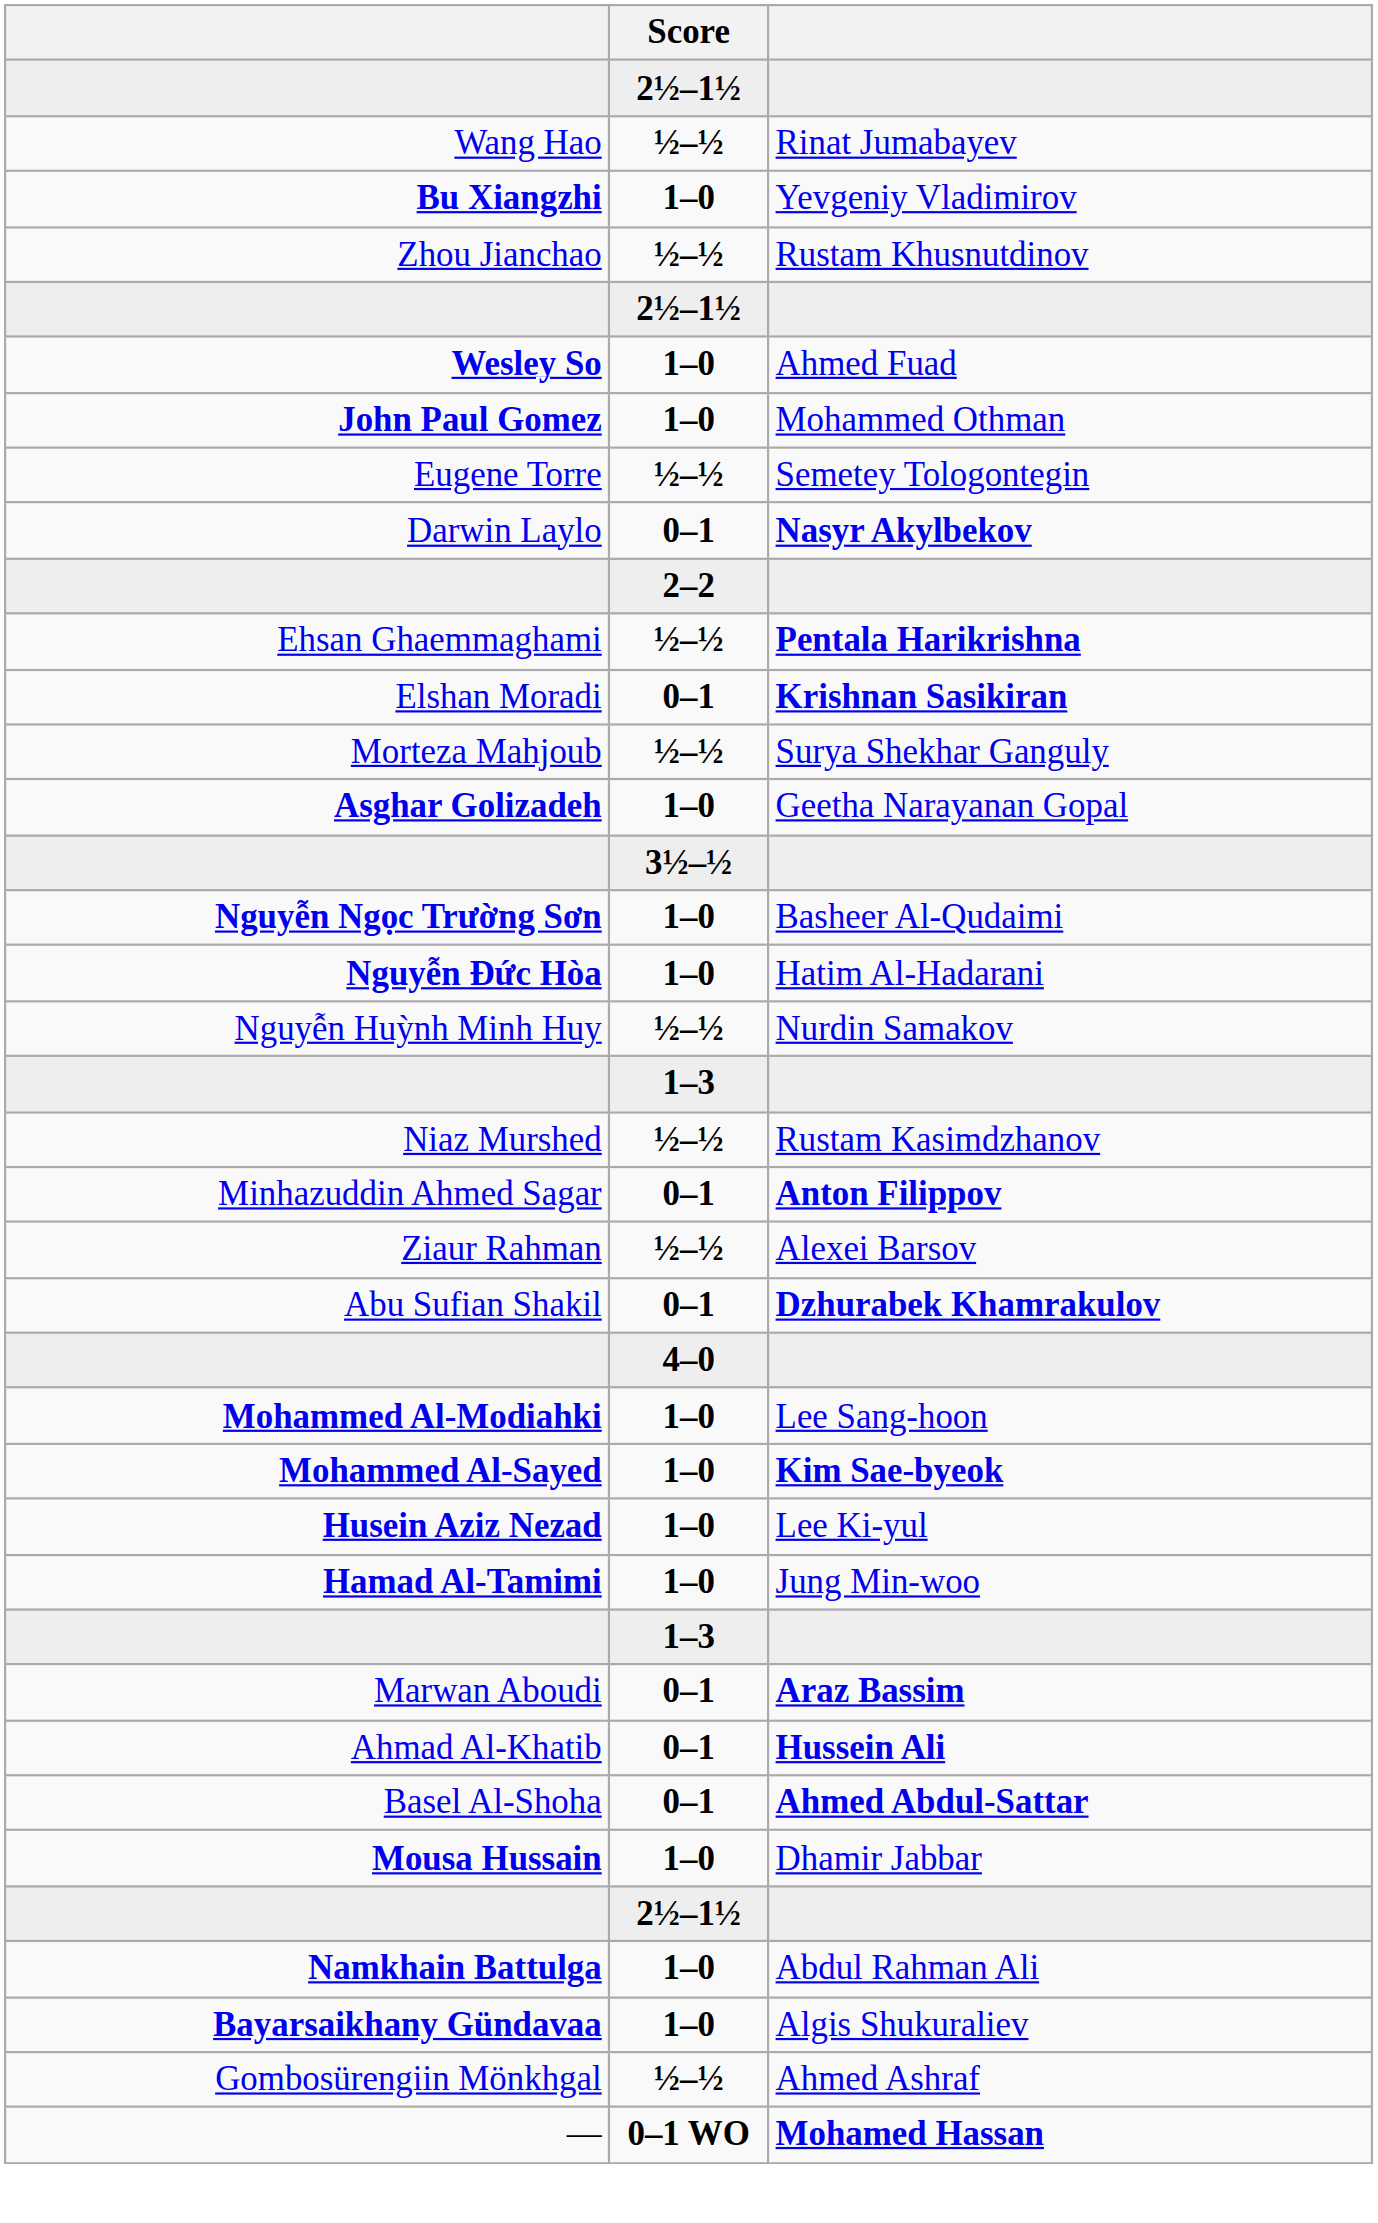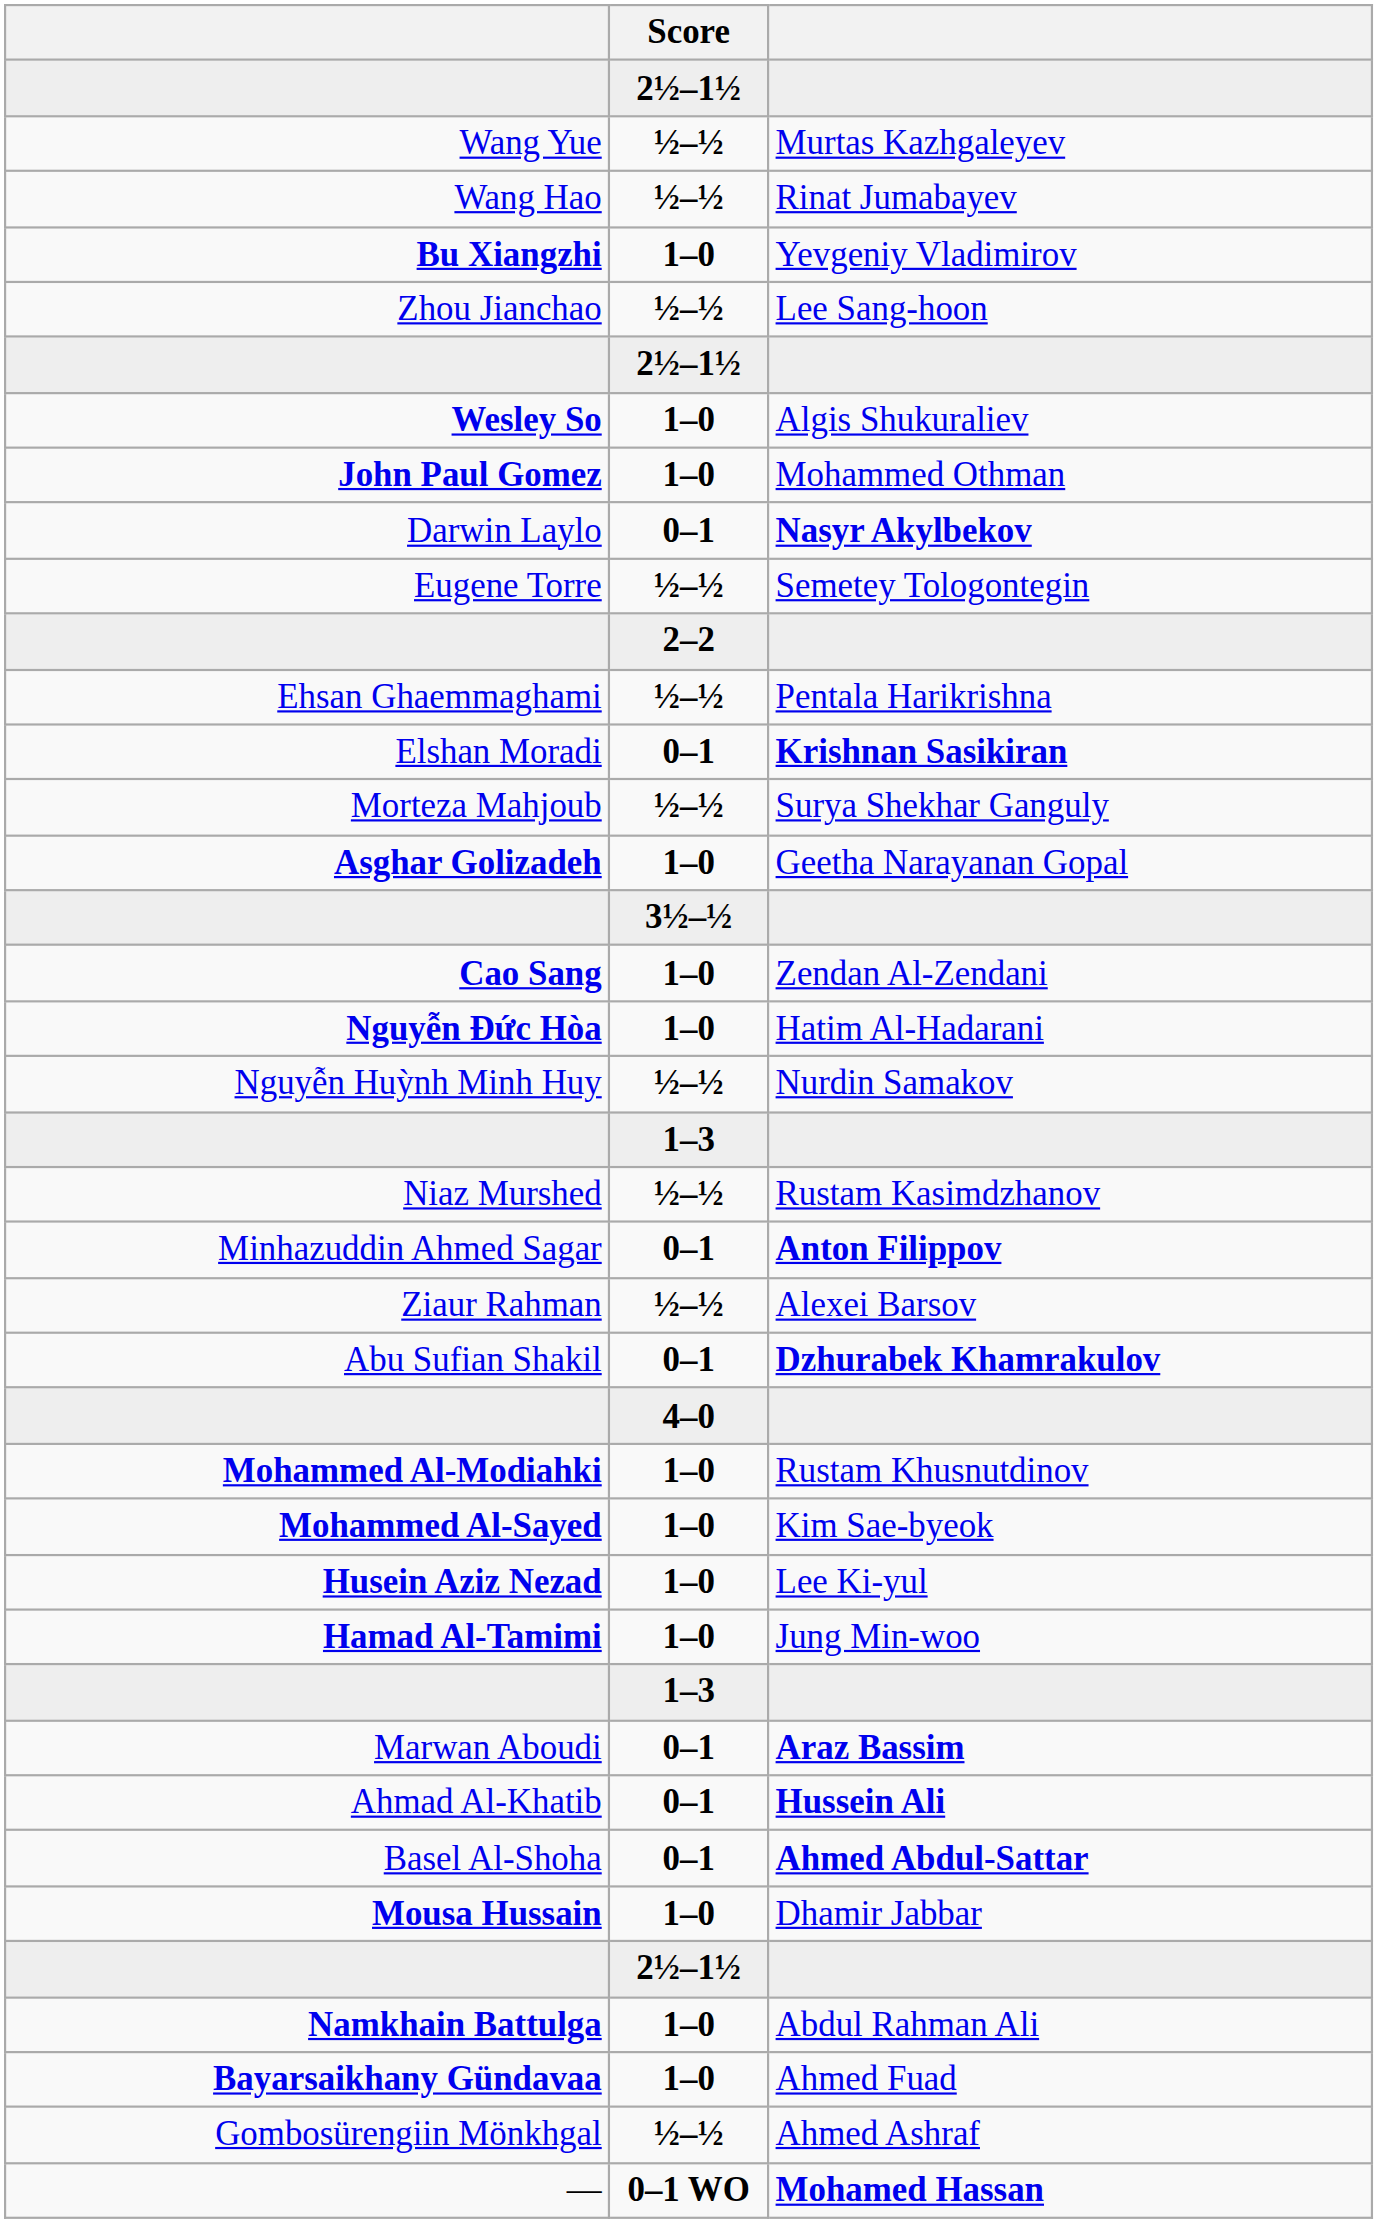 <table class="wikitable" style="text-align: center; ">
 <tr>
 <th align="right" width="270"></th>
 <th width="65">Score</th>
 <th align="left" width="270"></th>
 </tr>
 <tr style="background:#eeeeee;">
 <td align=right><strong></strong></td>
 <td align=center><strong>2½–1½</strong></td>
 <td align=left></td>
+</tr>
+<tr>
+<td align=right><a href='#'>Wang Yue</a></td>
+<td align=center><strong>½–½</strong></td>
+<td align=left><a href='#'>Murtas Kazhgaleyev</a></td>
 </tr>
 <tr>
 <td align=right><a href='#'>Wang Hao</a></td>
 <td align=center><strong>½–½</strong></td>
 <td align=left><a href='#'>Rinat Jumabayev</a></td>
 </tr>
 <tr>
 <td align=right><strong><a href='#'>Bu Xiangzhi</a></strong></td>
 <td align=center><strong>1–0</strong></td>
 <td align=left><a href='#'>Yevgeniy Vladimirov</a></td>
 </tr>
 <tr>
 <td align=right><a href='#'>Zhou Jianchao</a></td>
 <td align=center><strong>½–½</strong></td>
-<td align=left><a href='#'>Rustam Khusnutdinov</a></td>
+<td align=left><a href='#'>Lee Sang-hoon</a></td>
 </tr>
 <tr style="background:#eeeeee;">
 <td align=right><strong></strong></td>
 <td align=center><strong>2½–1½</strong></td>
 <td align=left></td>
 </tr>
 <tr>
 <td align=right><strong><a href='#'>Wesley So</a></strong></td>
 <td align=center><strong>1–0</strong></td>
-<td align=left><a href='#'>Ahmed Fuad</a></td>
+<td align=left><a href='#'>Algis Shukuraliev</a></td>
 </tr>
 <tr>
 <td align=right><strong><a href='#'>John Paul Gomez</a></strong></td>
 <td align=center><strong>1–0</strong></td>
 <td align=left><a href='#'>Mohammed Othman</a></td>
 </tr>
 <tr>
+<td align=right><a href='#'>Darwin Laylo</a></td>
+<td align=center><strong>0–1</strong></td>
+<td align=left><strong><a href='#'>Nasyr Akylbekov</a></strong></td>
+</tr>
+<tr>
 <td align=right><a href='#'>Eugene Torre</a></td>
 <td align=center><strong>½–½</strong></td>
 <td align=left><a href='#'>Semetey Tologontegin</a></td>
-</tr>
-<tr>
-<td align=right><a href='#'>Darwin Laylo</a></td>
-<td align=center><strong>0–1</strong></td>
-<td align=left><strong><a href='#'>Nasyr Akylbekov</a></strong></td>
 </tr>
 <tr style="background:#eeeeee;">
 <td align=right></td>
 <td align=center><strong>2–2</strong></td>
 <td align=left></td>
 </tr>
 <tr>
 <td align=right><a href='#'>Ehsan Ghaemmaghami</a></td>
 <td align=center><strong>½–½</strong></td>
-<td align=left><strong><a href='#'>Pentala Harikrishna</a></strong></td>
+<td align=left><a href='#'>Pentala Harikrishna</a></td>
 </tr>
 <tr>
 <td align=right><a href='#'>Elshan Moradi</a></td>
 <td align=center><strong>0–1</strong></td>
 <td align=left><strong><a href='#'>Krishnan Sasikiran</a></strong></td>
 </tr>
 <tr>
 <td align=right><a href='#'>Morteza Mahjoub</a></td>
 <td align=center><strong>½–½</strong></td>
 <td align=left><a href='#'>Surya Shekhar Ganguly</a></td>
 </tr>
 <tr>
 <td align=right><strong><a href='#'>Asghar Golizadeh</a></strong></td>
 <td align=center><strong>1–0</strong></td>
 <td align=left><a href='#'>Geetha Narayanan Gopal</a></td>
 </tr>
 <tr style="background:#eeeeee;">
 <td align=right><strong></strong></td>
 <td align=center><strong>3½–½</strong></td>
 <td align=left></td>
 </tr>
 <tr>
-<td align=right><strong><a href='#'>Nguyễn Ngọc Trường Sơn</a></strong></td>
+<td align=right><strong><a href='#'>Cao Sang</a></strong></td>
 <td align=center><strong>1–0</strong></td>
-<td align=left><a href='#'>Basheer Al-Qudaimi</a></td>
+<td align=left><a href='#'>Zendan Al-Zendani</a></td>
 </tr>
 <tr>
 <td align=right><strong><a href='#'>Nguyễn Đức Hòa</a></strong></td>
 <td align=center><strong>1–0</strong></td>
 <td align=left><a href='#'>Hatim Al-Hadarani</a></td>
 </tr>
 <tr>
 <td align=right><a href='#'>Nguyễn Huỳnh Minh Huy</a></td>
 <td align=center><strong>½–½</strong></td>
 <td align=left><a href='#'>Nurdin Samakov</a></td>
 </tr>
 <tr style="background:#eeeeee;">
 <td align=right></td>
 <td align=center><strong>1–3</strong></td>
 <td align=left><strong></strong></td>
 </tr>
 <tr>
 <td align=right><a href='#'>Niaz Murshed</a></td>
 <td align=center><strong>½–½</strong></td>
 <td align=left><a href='#'>Rustam Kasimdzhanov</a></td>
 </tr>
 <tr>
 <td align=right><a href='#'>Minhazuddin Ahmed Sagar</a></td>
 <td align=center><strong>0–1</strong></td>
 <td align=left><strong><a href='#'>Anton Filippov</a></strong></td>
 </tr>
 <tr>
 <td align=right><a href='#'>Ziaur Rahman</a></td>
 <td align=center><strong>½–½</strong></td>
 <td align=left><a href='#'>Alexei Barsov</a></td>
 </tr>
 <tr>
 <td align=right><a href='#'>Abu Sufian Shakil</a></td>
 <td align=center><strong>0–1</strong></td>
 <td align=left><strong><a href='#'>Dzhurabek Khamrakulov</a></strong></td>
 </tr>
 <tr style="background:#eeeeee;">
 <td align=right><strong></strong></td>
 <td align=center><strong>4–0</strong></td>
 <td align=left></td>
 </tr>
 <tr>
 <td align=right><strong><a href='#'>Mohammed Al-Modiahki</a></strong></td>
 <td align=center><strong>1–0</strong></td>
-<td align=left><a href='#'>Lee Sang-hoon</a></td>
+<td align=left><a href='#'>Rustam Khusnutdinov</a></td>
 </tr>
 <tr>
 <td align=right><strong><a href='#'>Mohammed Al-Sayed</a></strong></td>
 <td align=center><strong>1–0</strong></td>
-<td align=left><strong><a href='#'>Kim Sae-byeok</a></strong></td>
+<td align=left><a href='#'>Kim Sae-byeok</a></td>
 </tr>
 <tr>
 <td align=right><strong><a href='#'>Husein Aziz Nezad</a></strong></td>
 <td align=center><strong>1–0</strong></td>
 <td align=left><a href='#'>Lee Ki-yul</a></td>
 </tr>
 <tr>
 <td align=right><strong><a href='#'>Hamad Al-Tamimi</a></strong></td>
 <td align=center><strong>1–0</strong></td>
 <td align=left><a href='#'>Jung Min-woo</a></td>
 </tr>
 <tr style="background:#eeeeee;">
 <td align=right></td>
 <td align=center><strong>1–3</strong></td>
 <td align=left><strong></strong></td>
 </tr>
 <tr>
 <td align=right><a href='#'>Marwan Aboudi</a></td>
 <td align=center><strong>0–1</strong></td>
 <td align=left><strong><a href='#'>Araz Bassim</a></strong></td>
 </tr>
 <tr>
 <td align=right><a href='#'>Ahmad Al-Khatib</a></td>
 <td align=center><strong>0–1</strong></td>
 <td align=left><strong><a href='#'>Hussein Ali</a></strong></td>
 </tr>
 <tr>
 <td align=right><a href='#'>Basel Al-Shoha</a></td>
 <td align=center><strong>0–1</strong></td>
 <td align=left><strong><a href='#'>Ahmed Abdul-Sattar</a></strong></td>
 </tr>
 <tr>
 <td align=right><strong><a href='#'>Mousa Hussain</a></strong></td>
 <td align=center><strong>1–0</strong></td>
 <td align=left><a href='#'>Dhamir Jabbar</a></td>
 </tr>
 <tr style="background:#eeeeee;">
 <td align=right></td>
 <td align=center><strong>2½–1½</strong></td>
 <td align=left></td>
 </tr>
 <tr>
 <td align=right><strong><a href='#'>Namkhain Battulga</a></strong></td>
 <td align=center><strong>1–0</strong></td>
 <td align=left><a href='#'>Abdul Rahman Ali</a></td>
 </tr>
 <tr>
 <td align=right><strong><a href='#'>Bayarsaikhany Gündavaa</a></strong></td>
 <td align=center><strong>1–0</strong></td>
-<td align=left><a href='#'>Algis Shukuraliev</a></td>
+<td align=left><a href='#'>Ahmed Fuad</a></td>
 </tr>
 <tr>
 <td align=right><a href='#'>Gombosürengiin Mönkhgal</a></td>
 <td align=center><strong>½–½</strong></td>
 <td align=left><a href='#'>Ahmed Ashraf</a></td>
 </tr>
 <tr>
 <td align=right>—</td>
 <td align=center><strong>0–1 WO</strong></td>
 <td align=left><strong><a href='#'>Mohamed Hassan</a></strong></td>
 </tr>
 </table>
